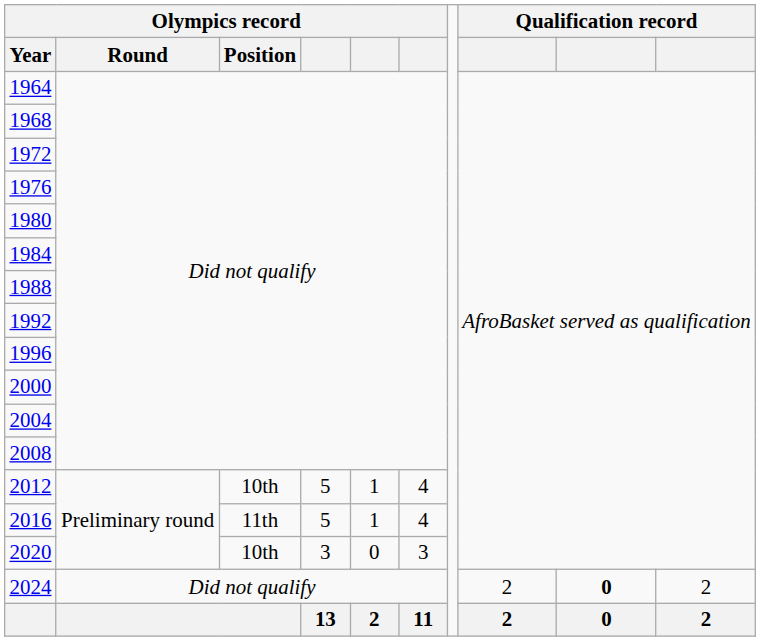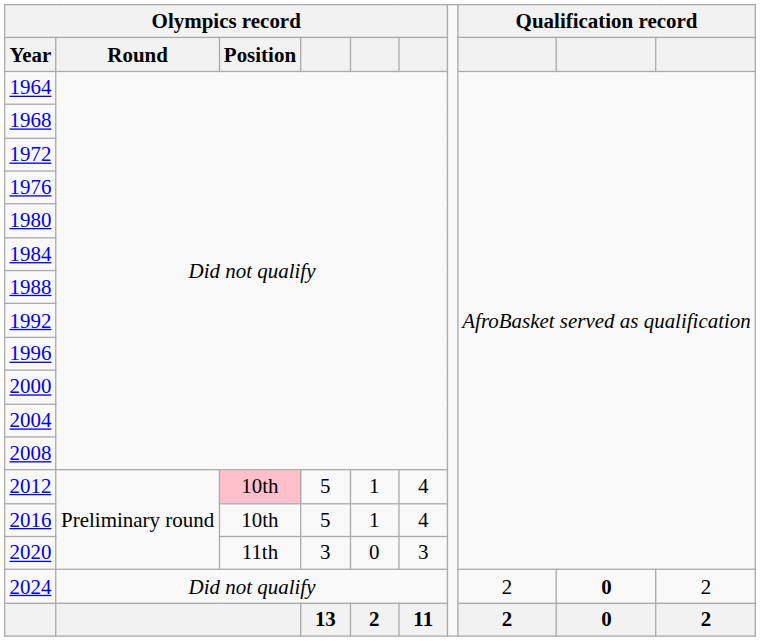 <table class="wikitable" style="text-align:center;">
 <tr>
 <th colspan="6">Olympics record</th>
 <td rowspan="19"></td>
 <th colspan="3">Qualification record</th>
 </tr>
 <tr>
 <th>Year</th>
 <th>Round</th>
 <th>Position</th>
 <th width="30"></th>
 <th width="30"></th>
 <th width="30"></th>
 <th></th>
 <th></th>
 <th></th>
 </tr>
 <tr>
 <td> <a href='#'>1964</a></td>
 <td colspan="5" rowspan="12"><em>Did not qualify</em></td>
 <td colspan="3" rowspan="15"><em>AfroBasket served as qualification</em></td>
 </tr>
 <tr>
 <td> <a href='#'>1968</a></td>
 </tr>
 <tr>
 <td> <a href='#'>1972</a></td>
 </tr>
 <tr>
 <td> <a href='#'>1976</a></td>
 </tr>
 <tr>
 <td> <a href='#'>1980</a></td>
 </tr>
 <tr>
 <td> <a href='#'>1984</a></td>
 </tr>
 <tr>
 <td> <a href='#'>1988</a></td>
 </tr>
 <tr>
 <td> <a href='#'>1992</a></td>
 </tr>
 <tr>
 <td> <a href='#'>1996</a></td>
 </tr>
 <tr>
 <td> <a href='#'>2000</a></td>
 </tr>
 <tr>
 <td> <a href='#'>2004</a></td>
 </tr>
 <tr>
 <td> <a href='#'>2008</a></td>
 </tr>
 <tr>
 <td> <a href='#'>2012</a></td>
 <td rowspan=3>Preliminary round</td>
+<td style="background: pink;">10th</td>
+<td>5</td>
+<td>1</td>
+<td>4</td>
+</tr>
+<tr>
+<td> <a href='#'>2016</a></td>
 <td>10th</td>
 <td>5</td>
 <td>1</td>
 <td>4</td>
 </tr>
 <tr>
-<td> <a href='#'>2016</a></td>
+<td> <a href='#'>2020</a></td>
 <td>11th</td>
-<td>5</td>
-<td>1</td>
-<td>4</td>
-</tr>
-<tr>
-<td> <a href='#'>2020</a></td>
-<td>10th</td>
 <td>3</td>
 <td>0</td>
 <td>3</td>
 </tr>
 <tr>
 <td> <a href='#'>2024</a></td>
 <td colspan="5"><em>Did not qualify</em></td>
 <td>2</td>
 <td><strong>0</strong></td>
 <td>2</td>
 </tr>
 <tr>
 <th></th>
 <th colspan="2"></th>
 <th>13</th>
 <th>2</th>
 <th>11</th>
 <th>2</th>
 <th>0</th>
 <th>2</th>
 </tr>
 </table>
